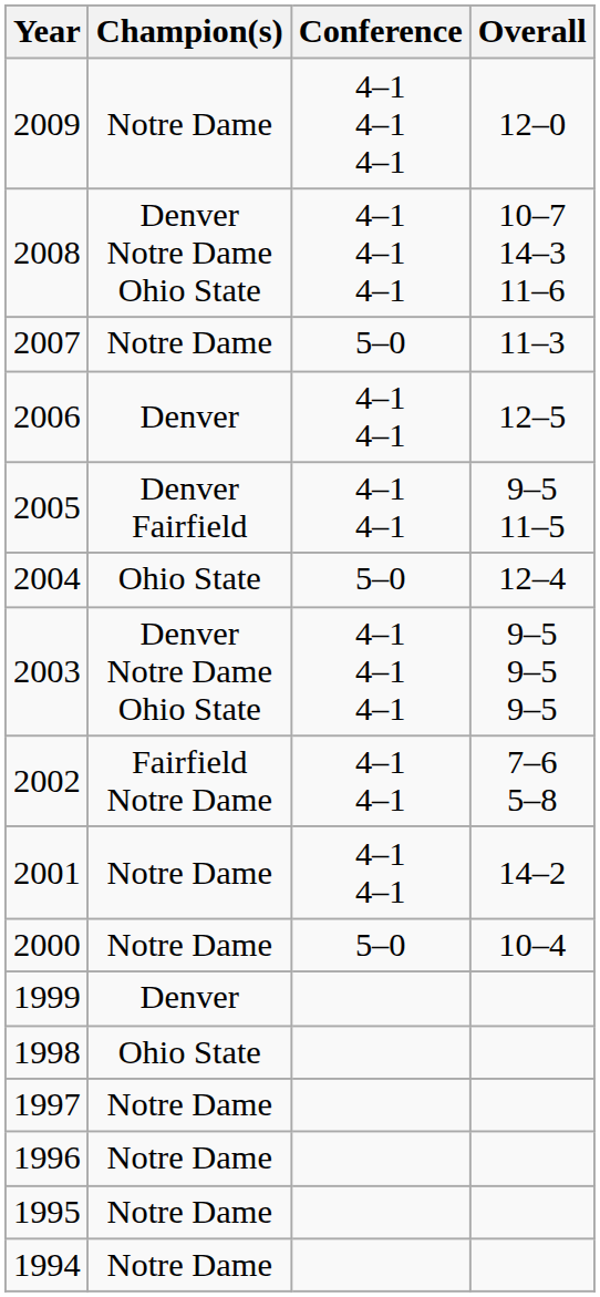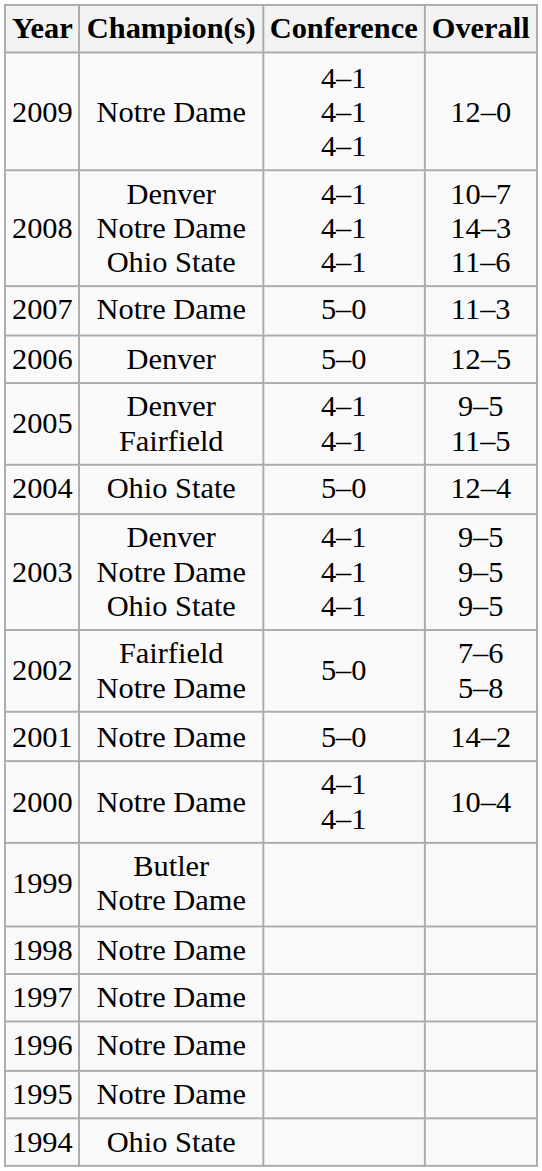 <table class= "wikitable" style="text-align:center">
 <tr>
 <th>Year</th>
 <th>Champion(s)</th>
 <th>Conference</th>
 <th>Overall</th>
 </tr>
 <tr>
 <td>2009</td>
 <td>Notre Dame</td>
 <td>4–1 <br> 4–1 <br> 4–1</td>
 <td>12–0</td>
 </tr>
 <tr>
 <td>2008</td>
 <td>Denver <br> Notre Dame <br> Ohio State</td>
 <td>4–1 <br> 4–1 <br> 4–1</td>
 <td>10–7 <br> 14–3 <br> 11–6</td>
 </tr>
 <tr>
 <td>2007</td>
 <td>Notre Dame</td>
 <td>5–0</td>
 <td>11–3</td>
 </tr>
 <tr>
 <td>2006</td>
 <td>Denver</td>
-<td>4–1 <br> 4–1</td>
+<td>5–0</td>
 <td>12–5</td>
 </tr>
 <tr>
 <td>2005</td>
 <td>Denver <br> Fairfield</td>
 <td>4–1 <br> 4–1</td>
 <td>9–5 <br> 11–5</td>
 </tr>
 <tr>
 <td>2004</td>
 <td>Ohio State</td>
 <td>5–0</td>
 <td>12–4</td>
 </tr>
 <tr>
 <td>2003</td>
 <td>Denver <br> Notre Dame <br> Ohio State</td>
 <td>4–1 <br> 4–1 <br> 4–1</td>
 <td>9–5 <br> 9–5 <br> 9–5</td>
 </tr>
 <tr>
 <td>2002</td>
 <td>Fairfield <br> Notre Dame</td>
-<td>4–1 <br> 4–1</td>
+<td>5–0</td>
 <td>7–6 <br> 5–8</td>
 </tr>
 <tr>
 <td>2001</td>
 <td>Notre Dame</td>
-<td>4–1 <br> 4–1</td>
+<td>5–0</td>
 <td>14–2</td>
 </tr>
 <tr>
 <td>2000</td>
 <td>Notre Dame</td>
-<td>5–0</td>
+<td>4–1 <br> 4–1</td>
 <td>10–4</td>
 </tr>
 <tr>
 <td>1999</td>
-<td>Denver</td>
+<td>Butler <br> Notre Dame</td>
 <td></td>
 <td></td>
 </tr>
 <tr>
 <td>1998</td>
-<td>Ohio State</td>
+<td>Notre Dame</td>
 <td></td>
 <td></td>
 </tr>
 <tr>
 <td>1997</td>
 <td>Notre Dame</td>
 <td></td>
 <td></td>
 </tr>
 <tr>
 <td>1996</td>
 <td>Notre Dame</td>
 <td></td>
 <td></td>
 </tr>
 <tr>
 <td>1995</td>
 <td>Notre Dame</td>
 <td></td>
 <td></td>
 </tr>
 <tr>
 <td>1994</td>
-<td>Notre Dame</td>
+<td>Ohio State</td>
 <td></td>
 <td></td>
 </tr>
 </table>
